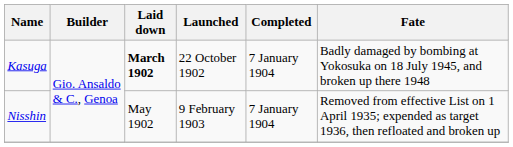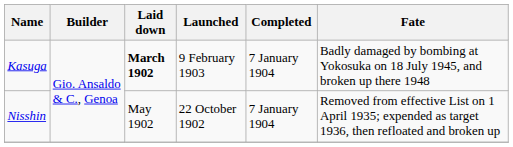 <table class="wikitable" style="font-size:97%;">
 <tr>
 <th>Name</th>
 <th>Builder</th>
 <th>Laid down</th>
 <th>Launched</th>
 <th>Completed</th>
 <th width="38%">Fate</th>
 </tr>
 <tr>
 <td><a href='#'><em>Kasuga</em></a></td>
 <td rowspan=2><a href='#'>Gio. Ansaldo & C.</a>, <a href='#'>Genoa</a></td>
 <td><strong>March 1902</strong></td>
-<td>22 October 1902</td>
+<td>9 February 1903</td>
 <td>7 January 1904</td>
 <td>Badly damaged by bombing at Yokosuka on 18 July 1945, and broken up there 1948</td>
 </tr>
 <tr>
 <td><a href='#'><em>Nisshin</em></a></td>
 <td>May 1902</td>
-<td>9 February 1903</td>
+<td>22 October 1902</td>
 <td>7 January 1904</td>
 <td>Removed from effective List on 1 April 1935; expended as target 1936, then refloated and broken up</td>
 </tr>
 <tr>
 </tr>
 </table>
